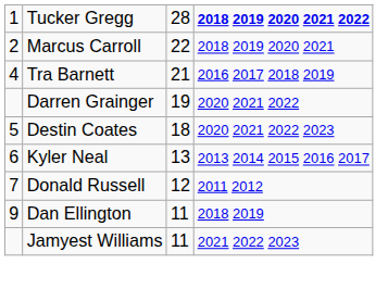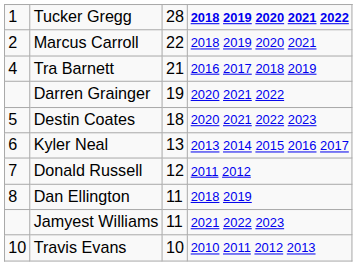 <table class="wikitable">
 <tr>
 </tr>
 <tr>
 <td>1</td>
 <td>Tucker Gregg</td>
 <td>28</td>
 <td style="font-size:80%;"><strong><a href='#'>2018</a> <a href='#'>2019</a> <a href='#'>2020</a> <a href='#'>2021</a> <a href='#'>2022</a></strong></td>
 </tr>
 <tr>
 <td>2</td>
 <td>Marcus Carroll</td>
 <td>22</td>
 <td style="font-size:80%;"><a href='#'>2018</a> <a href='#'>2019</a> <a href='#'>2020</a> <a href='#'>2021</a></td>
 </tr>
 <tr>
 <td>4</td>
 <td>Tra Barnett</td>
 <td>21</td>
 <td style="font-size:80%;"><a href='#'>2016</a> <a href='#'>2017</a> <a href='#'>2018</a> <a href='#'>2019</a></td>
 </tr>
 <tr>
 <td></td>
 <td>Darren Grainger</td>
 <td>19</td>
 <td style="font-size:80%;"><a href='#'>2020</a> <a href='#'>2021</a> <a href='#'>2022</a></td>
 </tr>
 <tr>
 <td>5</td>
 <td>Destin Coates</td>
 <td>18</td>
 <td style="font-size:80%;"><a href='#'>2020</a> <a href='#'>2021</a> <a href='#'>2022</a> <a href='#'>2023</a></td>
 </tr>
 <tr>
 <td>6</td>
 <td>Kyler Neal</td>
 <td>13</td>
 <td style="font-size:80%;"><a href='#'>2013</a> <a href='#'>2014</a> <a href='#'>2015</a> <a href='#'>2016</a> <a href='#'>2017</a></td>
 </tr>
 <tr>
 <td>7</td>
 <td>Donald Russell</td>
 <td>12</td>
 <td style="font-size:80%;"><a href='#'>2011</a> <a href='#'>2012</a></td>
 </tr>
 <tr>
-<td>9</td>
+<td>8</td>
 <td>Dan Ellington</td>
 <td>11</td>
 <td style="font-size:80%;"><a href='#'>2018</a> <a href='#'>2019</a></td>
 </tr>
 <tr>
 <td></td>
 <td>Jamyest Williams</td>
 <td>11</td>
 <td style="font-size:80%;"><a href='#'>2021</a> <a href='#'>2022</a> <a href='#'>2023</a></td>
 </tr>
+<tr>
+<td>10</td>
+<td>Travis Evans</td>
+<td>10</td>
+<td style="font-size:80%;"><a href='#'>2010</a> <a href='#'>2011</a> <a href='#'>2012</a> <a href='#'>2013</a></td>
+</tr>
 </table>
